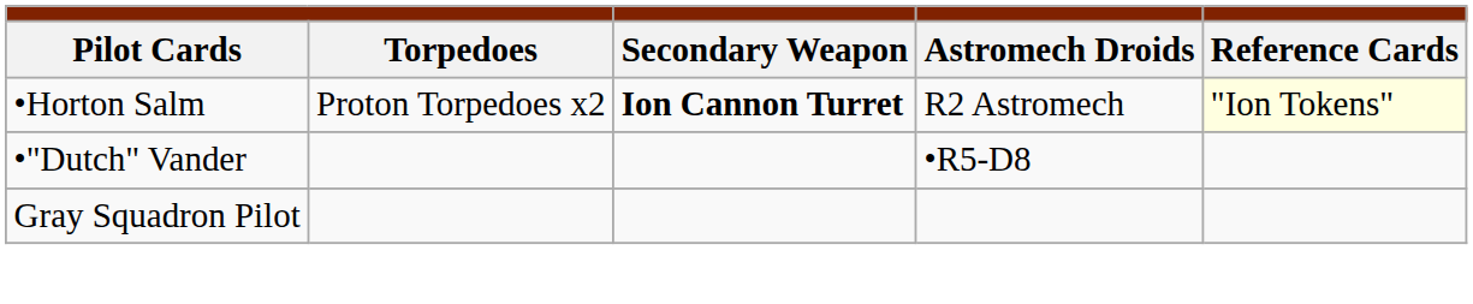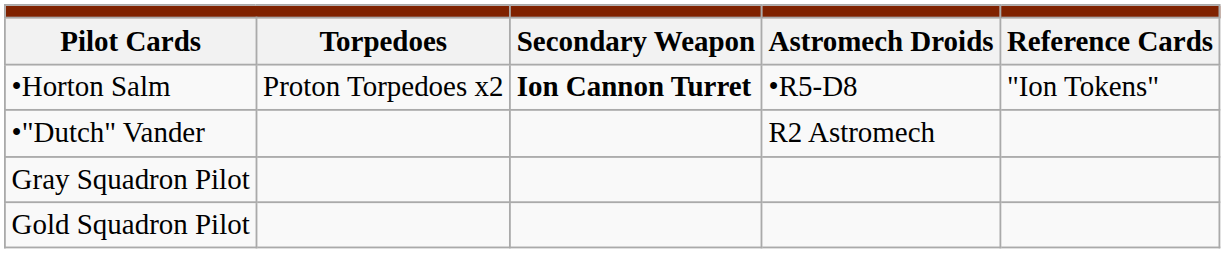 <table class="wikitable sortable">
 <tr style="background:#802200;">
 <td colspan="2"></td>
 <td></td>
 <td></td>
 <td></td>
 </tr>
 <tr style="background:#f0f0f0;">
 <th>Pilot Cards</th>
 <th>Torpedoes</th>
 <th>Secondary Weapon</th>
 <th>Astromech Droids</th>
 <th>Reference Cards</th>
 </tr>
 <tr>
 <td>•Horton Salm</td>
 <td>Proton Torpedoes x2</td>
 <td><strong>Ion Cannon Turret</strong></td>
-<td>R2 Astromech</td>
-<td style="background: lightyellow;">"Ion Tokens"</td>
+<td>•R5-D8</td>
+<td>"Ion Tokens"</td>
 </tr>
 <tr>
 <td>•"Dutch" Vander</td>
 <td></td>
 <td></td>
-<td>•R5-D8</td>
+<td>R2 Astromech</td>
 <td></td>
 </tr>
 <tr>
 <td>Gray Squadron Pilot</td>
 <td></td>
 <td></td>
 <td></td>
 <td></td>
 </tr>
+<tr>
+<td>Gold Squadron Pilot</td>
+<td></td>
+<td></td>
+<td></td>
+<td></td>
+</tr>
 </table>
